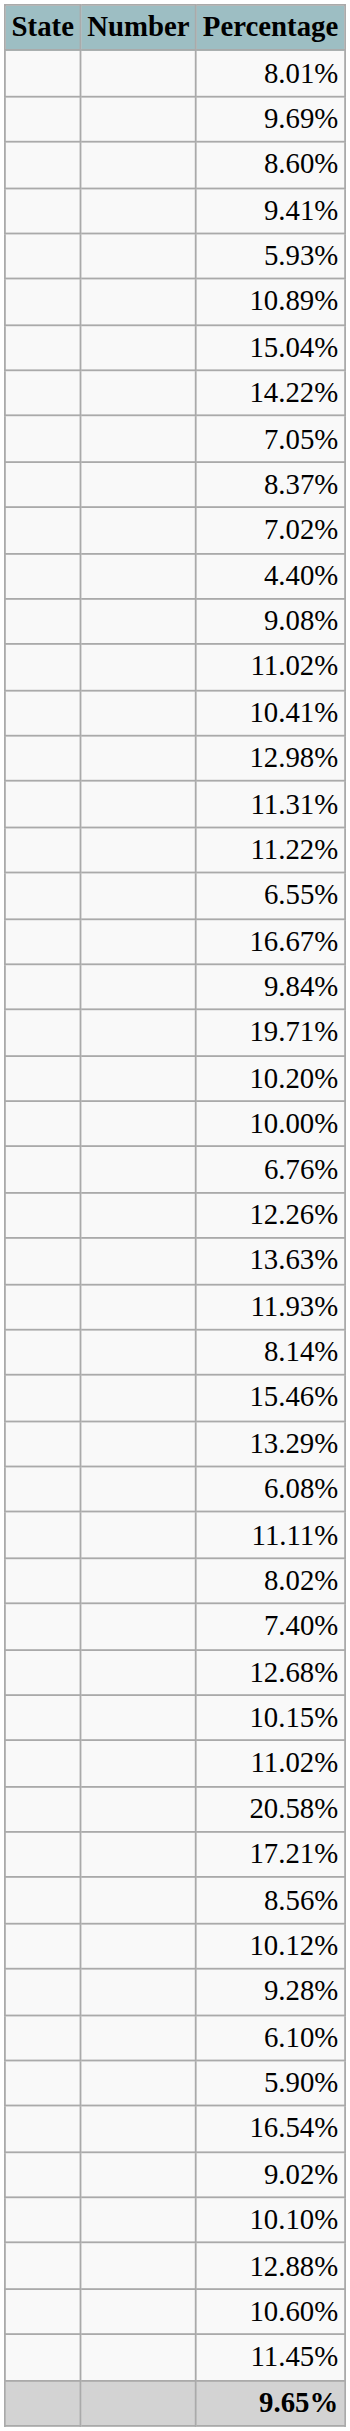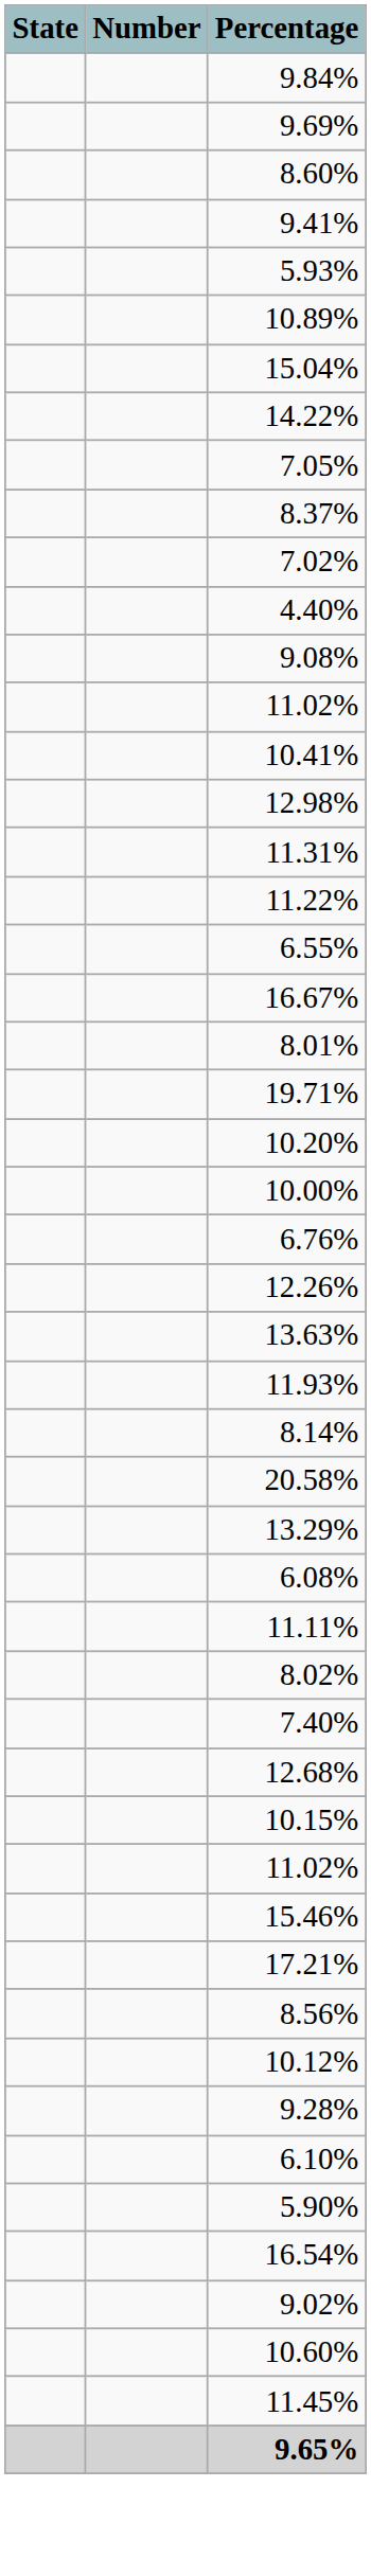 <table class="wikitable sortable">
 <tr>
 <th style="text-align:center; background-color:#9dbec3;"><strong>State</strong></th>
 <th style="text-align:center; background-color:#9dbec3;"><strong>Number</strong></th>
 <th style="text-align:center; background-color:#9dbec3;"><strong>Percentage</strong></th>
 </tr>
 <tr>
 <td border = "1"></td>
 <td align="right"></td>
-<td align="right">8.01%</td>
+<td align="right">9.84%</td>
 </tr>
 <tr>
 <td border = "1"></td>
 <td align="right"></td>
 <td align="right">9.69%</td>
 </tr>
 <tr>
 <td border = "1"></td>
 <td align="right"></td>
 <td align="right">8.60%</td>
 </tr>
 <tr>
 <td border = "1"></td>
 <td align="right"></td>
 <td align="right">9.41%</td>
 </tr>
 <tr>
 <td border = "1"></td>
 <td align="right"></td>
 <td align="right">5.93%</td>
 </tr>
 <tr>
 <td border = "1"></td>
 <td align="right"></td>
 <td align="right">10.89%</td>
 </tr>
 <tr>
 <td border = "1"></td>
 <td align="right"></td>
 <td align="right">15.04%</td>
 </tr>
 <tr>
 <td border = "1"></td>
 <td align="right"></td>
 <td align="right">14.22%</td>
 </tr>
 <tr>
 <td border = "1"></td>
 <td align="right"></td>
 <td align="right">7.05%</td>
 </tr>
 <tr>
 <td border = "1"></td>
 <td align="right"></td>
 <td align="right">8.37%</td>
 </tr>
 <tr>
 <td border = "1"></td>
 <td align="right"></td>
 <td align="right">7.02%</td>
 </tr>
 <tr>
 <td border = "1"></td>
 <td align="right"></td>
 <td align="right">4.40%</td>
 </tr>
 <tr>
 <td border = "1"></td>
 <td align="right"></td>
 <td align="right">9.08%</td>
 </tr>
 <tr>
 <td border = "1"></td>
 <td align="right"></td>
 <td align="right">11.02%</td>
 </tr>
 <tr>
 <td border = "1"></td>
 <td align="right"></td>
 <td align="right">10.41%</td>
 </tr>
 <tr>
 <td border = "1"></td>
 <td align="right"></td>
 <td align="right">12.98%</td>
 </tr>
 <tr>
 <td border = "1"></td>
 <td align="right"></td>
 <td align="right">11.31%</td>
 </tr>
 <tr>
 <td border = "1"></td>
 <td align="right"></td>
 <td align="right">11.22%</td>
 </tr>
 <tr>
 <td border = "1"></td>
 <td align="right"></td>
 <td align="right">6.55%</td>
 </tr>
 <tr>
 <td border = "1"></td>
 <td align="right"></td>
 <td align="right">16.67%</td>
 </tr>
 <tr>
 <td border = "1"></td>
 <td align="right"></td>
-<td align="right">9.84%</td>
+<td align="right">8.01%</td>
 </tr>
 <tr>
 <td border = "1"></td>
 <td align="right"></td>
 <td align="right">19.71%</td>
 </tr>
 <tr>
 <td border = "1"></td>
 <td align="right"></td>
 <td align="right">10.20%</td>
 </tr>
 <tr>
 <td border = "1"></td>
 <td align="right"></td>
 <td align="right">10.00%</td>
 </tr>
 <tr>
 <td border = "1"></td>
 <td align="right"></td>
 <td align="right">6.76%</td>
 </tr>
 <tr>
 <td border = "1"></td>
 <td align="right"></td>
 <td align="right">12.26%</td>
 </tr>
 <tr>
 <td border = "1"></td>
 <td align="right"></td>
 <td align="right">13.63%</td>
 </tr>
 <tr>
 <td border = "1"></td>
 <td align="right"></td>
 <td align="right">11.93%</td>
 </tr>
 <tr>
 <td border = "1"></td>
 <td align="right"></td>
 <td align="right">8.14%</td>
 </tr>
 <tr>
 <td border = "1"></td>
 <td align="right"></td>
-<td align="right">15.46%</td>
+<td align="right">20.58%</td>
 </tr>
 <tr>
 <td border = "1"></td>
 <td align="right"></td>
 <td align="right">13.29%</td>
 </tr>
 <tr>
 <td border = "1"></td>
 <td align="right"></td>
 <td align="right">6.08%</td>
 </tr>
 <tr>
 <td border = "1"></td>
 <td align="right"></td>
 <td align="right">11.11%</td>
 </tr>
 <tr>
 <td border = "1"></td>
 <td align="right"></td>
 <td align="right">8.02%</td>
 </tr>
 <tr>
 <td border = "1"></td>
 <td align="right"></td>
 <td align="right">7.40%</td>
 </tr>
 <tr>
 <td border = "1"></td>
 <td align="right"></td>
 <td align="right">12.68%</td>
 </tr>
 <tr>
 <td border = "1"></td>
 <td align="right"></td>
 <td align="right">10.15%</td>
 </tr>
 <tr>
 <td border = "1"></td>
 <td align="right"></td>
 <td align="right">11.02%</td>
 </tr>
 <tr>
 <td border = "1"></td>
 <td align="right"></td>
-<td align="right">20.58%</td>
+<td align="right">15.46%</td>
 </tr>
 <tr>
 <td border = "1"></td>
 <td align="right"></td>
 <td align="right">17.21%</td>
 </tr>
 <tr>
 <td border = "1"></td>
 <td align="right"></td>
 <td align="right">8.56%</td>
 </tr>
 <tr>
 <td border = "1"></td>
 <td align="right"></td>
 <td align="right">10.12%</td>
 </tr>
 <tr>
 <td border = "1"></td>
 <td align="right"></td>
 <td align="right">9.28%</td>
 </tr>
 <tr>
 <td border = "1"></td>
 <td align="right"></td>
 <td align="right">6.10%</td>
 </tr>
 <tr>
 <td border = "1"></td>
 <td align="right"></td>
 <td align="right">5.90%</td>
 </tr>
 <tr>
 <td border = "1"></td>
 <td align="right"></td>
 <td align="right">16.54%</td>
 </tr>
 <tr>
 <td border = "1"></td>
 <td align="right"></td>
 <td align="right">9.02%</td>
 </tr>
 <tr>
 <td border = "1"></td>
 <td align="right"></td>
-<td align="right">10.10%</td>
-</tr>
-<tr>
-<td border = "1"></td>
-<td align="right"></td>
-<td align="right">12.88%</td>
-</tr>
-<tr>
-<td border = "1"></td>
-<td align="right"></td>
 <td align="right">10.60%</td>
 </tr>
 <tr>
 <td border = "1"></td>
 <td align="right"></td>
 <td align="right">11.45%</td>
 </tr>
 <tr class="sortbottom" bgcolor="lightgrey">
 <td border = "1"><strong></strong></td>
 <td align="right"><strong></strong></td>
 <td align="right"><strong>9.65%</strong></td>
 </tr>
 </table>
